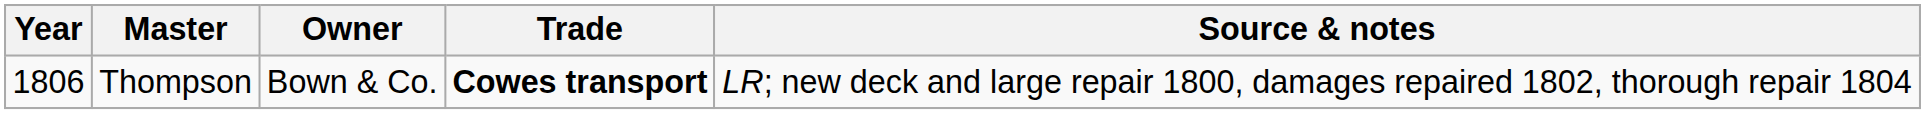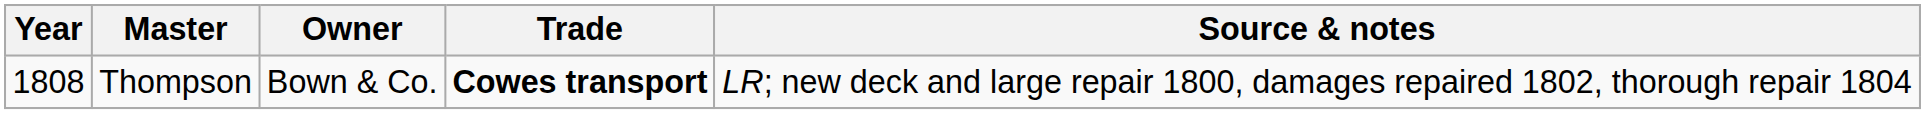 <table class=" wikitable">
 <tr>
 <th>Year</th>
 <th>Master</th>
 <th>Owner</th>
 <th>Trade</th>
 <th>Source & notes</th>
 </tr>
 <tr>
-<td>1806</td>
+<td>1808</td>
 <td>Thompson</td>
 <td>Bown & Co.</td>
 <td><strong>Cowes transport</strong></td>
 <td><em>LR</em>; new deck and large repair 1800, damages repaired 1802, thorough repair 1804</td>
 </tr>
 <tr>
 </tr>
 </table>
